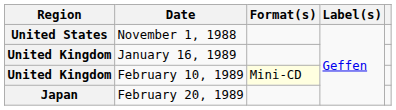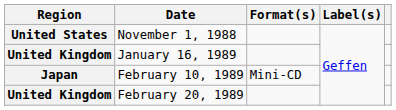 <table class="wikitable plainrowheaders">
 <tr>
 <th scope="col">Region</th>
 <th scope="col">Date</th>
 <th scope="col">Format(s)</th>
 <th scope="col">Label(s)</th>
 <th scope="col"></th>
 </tr>
 <tr>
 <th scope="row">United States</th>
 <td>November 1, 1988</td>
 <td></td>
 <td rowspan="4"><a href='#'>Geffen</a></td>
 <td align="center"></td>
 </tr>
 <tr>
 <th scope="row">United Kingdom</th>
 <td>January 16, 1989</td>
 <td></td>
 <td align="center"></td>
 </tr>
 <tr>
-<th scope="row">United Kingdom</th>
+<th scope="row">Japan</th>
 <td>February 10, 1989</td>
-<td style="background: lightyellow;">Mini-CD</td>
+<td>Mini-CD</td>
 <td align="center"></td>
 </tr>
 <tr>
-<th scope="row">Japan</th>
+<th scope="row">United Kingdom</th>
 <td>February 20, 1989</td>
 <td></td>
 <td align="center"></td>
 </tr>
 </table>
